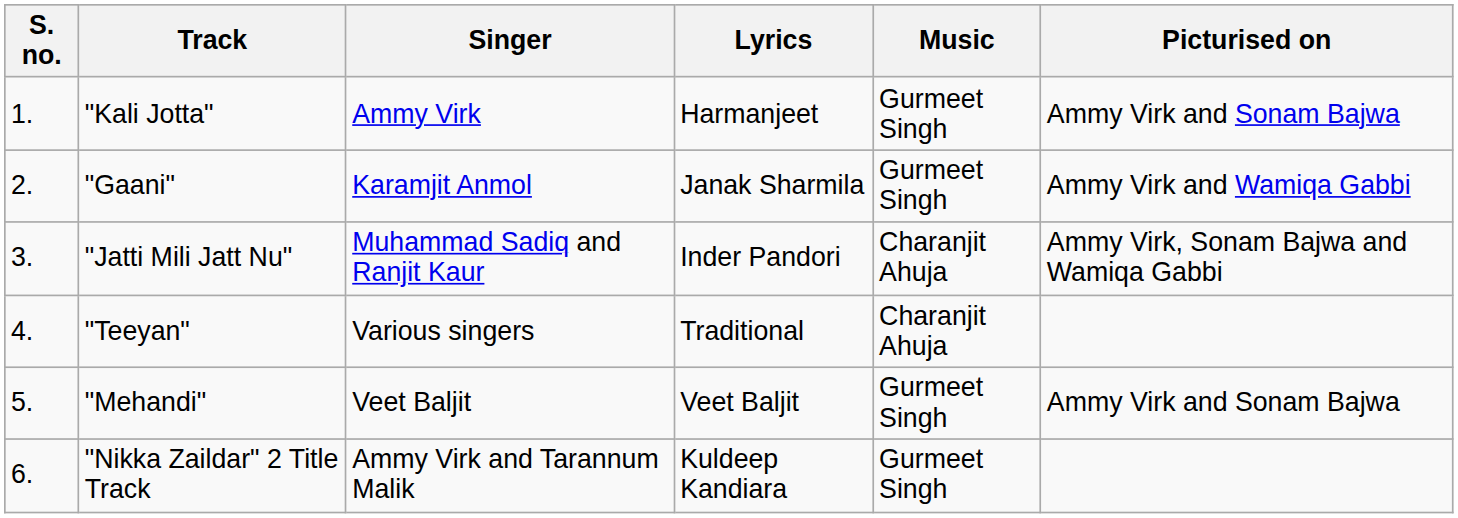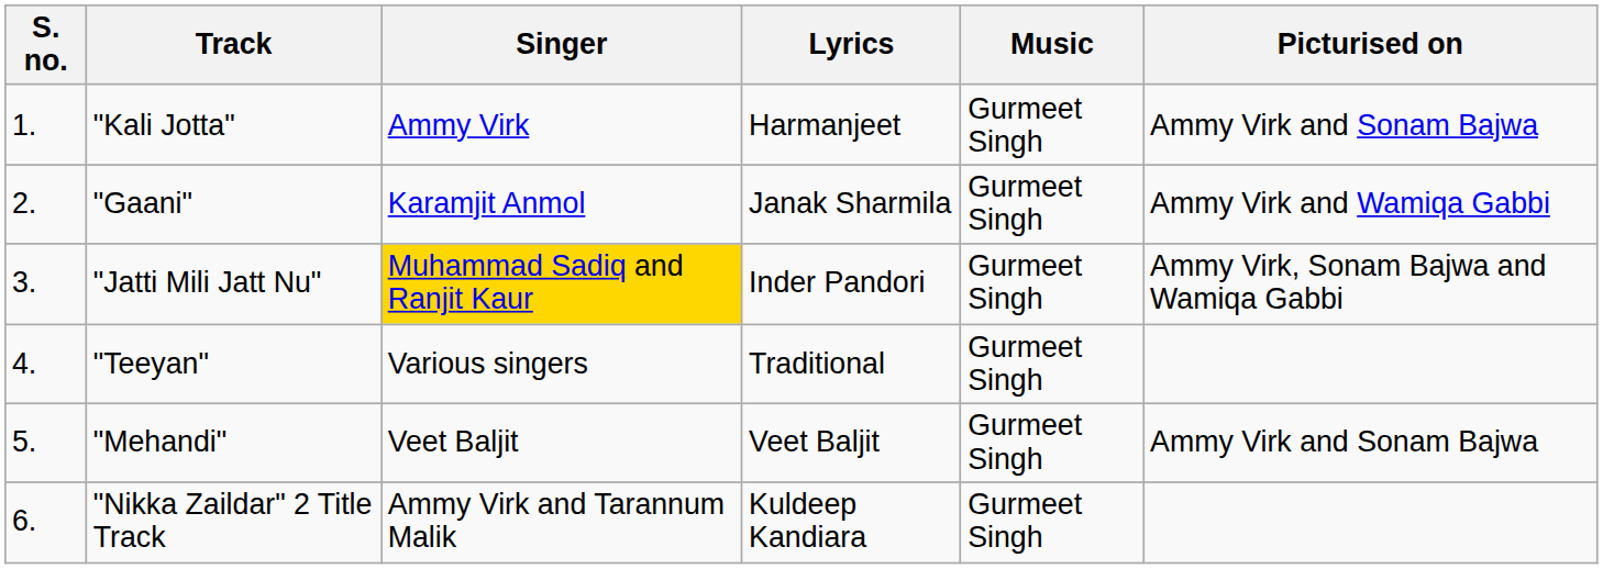 <table class="wikitable">
 <tr>
 <th>S. no.</th>
 <th>Track</th>
 <th>Singer</th>
 <th>Lyrics</th>
 <th>Music</th>
 <th>Picturised on</th>
 </tr>
 <tr>
 <td>1.</td>
 <td>"Kali Jotta"</td>
 <td><a href='#'>Ammy Virk</a></td>
 <td>Harmanjeet</td>
 <td>Gurmeet Singh</td>
 <td>Ammy Virk and <a href='#'>Sonam Bajwa</a></td>
 </tr>
 <tr>
 <td>2.</td>
 <td>"Gaani"</td>
 <td><a href='#'>Karamjit Anmol</a></td>
 <td>Janak Sharmila</td>
 <td>Gurmeet Singh</td>
 <td>Ammy Virk and <a href='#'>Wamiqa Gabbi</a></td>
 </tr>
 <tr>
 <td>3.</td>
 <td>"Jatti Mili Jatt Nu"</td>
-<td><a href='#'>Muhammad Sadiq</a> and <a href='#'>Ranjit Kaur</a></td>
+<td style="background: gold;"><a href='#'>Muhammad Sadiq</a> and <a href='#'>Ranjit Kaur</a></td>
 <td>Inder Pandori</td>
-<td>Charanjit Ahuja</td>
+<td>Gurmeet Singh</td>
 <td>Ammy Virk, Sonam Bajwa and Wamiqa Gabbi</td>
 </tr>
 <tr>
 <td>4.</td>
 <td>"Teeyan"</td>
 <td>Various singers</td>
 <td>Traditional</td>
-<td>Charanjit Ahuja</td>
+<td>Gurmeet Singh</td>
 <td All female cast></td>
 </tr>
 <tr>
 <td>5.</td>
 <td>"Mehandi"</td>
 <td>Veet Baljit</td>
 <td>Veet Baljit</td>
 <td>Gurmeet Singh</td>
 <td>Ammy Virk and Sonam Bajwa</td>
 </tr>
 <tr>
 <td>6.</td>
 <td>"Nikka Zaildar" 2 Title Track</td>
 <td>Ammy Virk and Tarannum Malik</td>
 <td>Kuldeep Kandiara</td>
 <td>Gurmeet Singh</td>
 <td All cast></td>
 </tr>
 </table>
